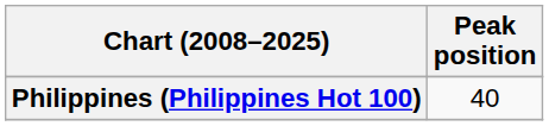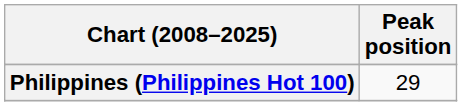 <table class="wikitable sortable plainrowheaders" style="text-align:center">
 <tr>
 <th scope="col">Chart (2008–2025)</th>
 <th scope="col">Peak<br>position</th>
 </tr>
 <tr>
 </tr>
 <tr>
 </tr>
 <tr>
 </tr>
 <tr>
 </tr>
 <tr>
 </tr>
 <tr>
 </tr>
 <tr>
 </tr>
 <tr>
 </tr>
 <tr>
 </tr>
 <tr>
 </tr>
 <tr>
 <th scope="row">Philippines (<a href='#'>Philippines Hot 100</a>)</th>
-<td>40</td>
+<td>29</td>
 </tr>
 <tr>
 </tr>
 <tr>
 </tr>
 <tr>
 </tr>
 <tr>
 </tr>
 <tr>
 </tr>
 <tr>
 </tr>
 <tr>
 </tr>
 <tr>
 </tr>
 <tr>
 </tr>
 </table>
